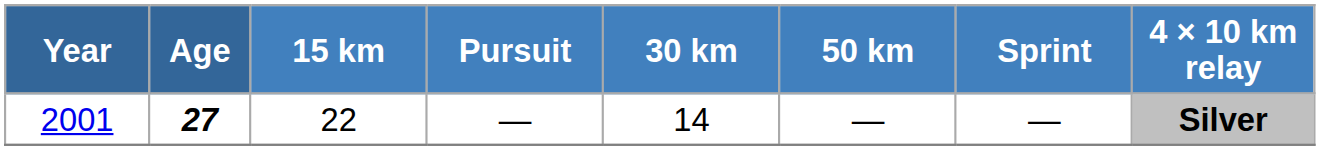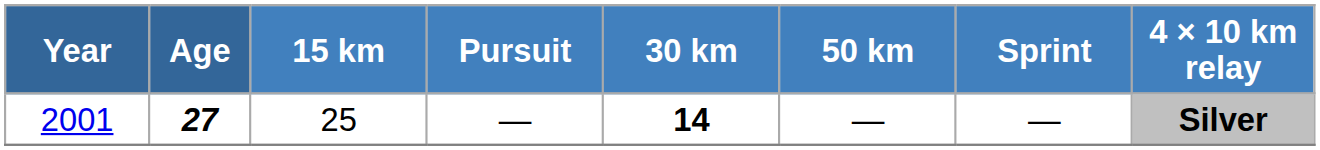 <table class="wikitable" style="font-size:95%; text-align:center; border:grey solid 1px; border-collapse:collapse; background:#ffffff;">
 <tr>
 <th style="background-color:#369; color:white; width:60px;"> Year </th>
 <th style="background-color:#369; color:white; width:40px;"> Age </th>
 <th style="background-color:#4180be; color:white; width:75px;"> 15 km </th>
 <th style="background-color:#4180be; color:white; width:75px;"> Pursuit </th>
 <th style="background-color:#4180be; color:white; width:75px;"> 30 km </th>
 <th style="background-color:#4180be; color:white; width:75px;"> 50 km </th>
 <th style="background-color:#4180be; color:white; width:75px;"> Sprint </th>
 <th style="background-color:#4180be; color:white; width:75px;"> 4 × 10 km <br> relay </th>
 </tr>
 <tr>
 <td><a href='#'>2001</a></td>
 <td><strong><em>27</em></strong></td>
-<td>22</td>
+<td>25</td>
 <td>—</td>
-<td>14</td>
+<td><strong>14</strong></td>
 <td>—</td>
 <td>—</td>
 <td style="background:silver;"><strong>Silver</strong></td>
 </tr>
 <tr>
 </tr>
 </table>
